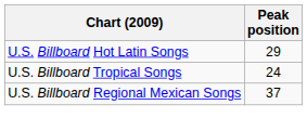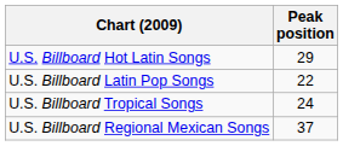 <table class="wikitable sortable">
 <tr>
 <th align="left">Chart (2009)</th>
 <th align="left">Peak<br>position</th>
 </tr>
 <tr>
 <td align="left"><a href='#'>U.S.</a> <em><a href='#'>Billboard</a></em> <a href='#'>Hot Latin Songs</a></td>
 <td style="text-align:center;">29</td>
 </tr>
 <tr>
+<td align="left">U.S. <em>Billboard</em> <a href='#'>Latin Pop Songs</a></td>
+<td style="text-align:center;">22</td>
+</tr>
+<tr>
 <td align="left">U.S. <em>Billboard</em> <a href='#'>Tropical Songs</a></td>
 <td style="text-align:center;">24</td>
 </tr>
 <tr>
 <td align="left">U.S. <em>Billboard</em> <a href='#'>Regional Mexican Songs</a></td>
 <td style="text-align:center;">37</td>
 </tr>
 </table>
